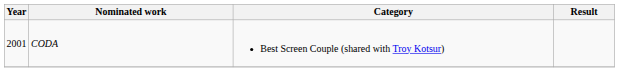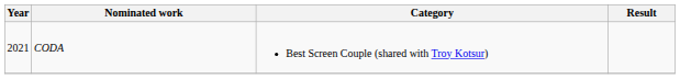 <table class=wikitable>
 <tr>
 <th width=4%>Year</th>
 <th width=33.5%>Nominated work</th>
 <th width=52.5%>Category</th>
 <th width=10%>Result</th>
 </tr>
 <tr>
-<td>2001</td>
+<td>2021</td>
 <td><em>CODA</em></td>
 <td><br><ul><li>Best Screen Couple (shared with <a href='#'>Troy Kotsur</a>)</li></ul></td>
 <td></td>
 </tr>
 <tr>
 </tr>
 </table>
